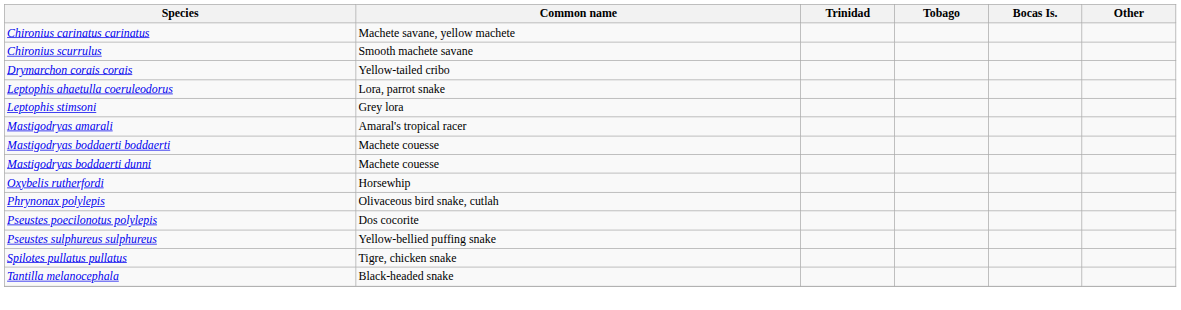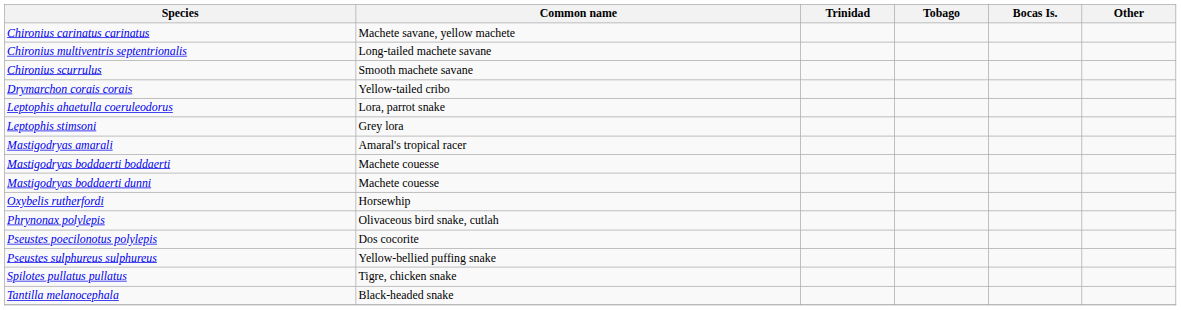 <table width=100% class="wikitable">
 <tr>
 <th scope="col" width=30%>Species</th>
 <th scope="col" width=38%>Common name</th>
 <th scope="col" width=8%>Trinidad</th>
 <th scope="col" width=8%>Tobago</th>
 <th scope="col" width=8%>Bocas Is.</th>
 <th scope="col" width=8%>Other</th>
 </tr>
 <tr>
 <td><em><a href='#'>Chironius carinatus carinatus</a></em></td>
 <td>Machete savane, yellow machete</td>
+<td></td>
+<td></td>
+<td></td>
+<td></td>
+</tr>
+<tr>
+<td><em><a href='#'>Chironius multiventris septentrionalis</a></em></td>
+<td>Long-tailed machete savane</td>
 <td></td>
 <td></td>
 <td></td>
 <td></td>
 </tr>
 <tr>
 <td><em><a href='#'>Chironius scurrulus</a></em></td>
 <td>Smooth machete savane</td>
 <td></td>
 <td></td>
 <td></td>
 <td></td>
 </tr>
 <tr>
 <td><em><a href='#'>Drymarchon corais corais</a></em></td>
 <td>Yellow-tailed cribo</td>
 <td></td>
 <td></td>
 <td></td>
 <td></td>
 </tr>
 <tr>
 <td><em><a href='#'>Leptophis ahaetulla coeruleodorus</a></em></td>
 <td>Lora, parrot snake</td>
 <td></td>
 <td></td>
 <td></td>
 <td></td>
 </tr>
 <tr>
 <td><em><a href='#'>Leptophis stimsoni</a></em></td>
 <td>Grey lora</td>
 <td></td>
 <td></td>
 <td></td>
 <td></td>
 </tr>
 <tr>
 <td><em><a href='#'>Mastigodryas amarali</a></em></td>
 <td>Amaral's tropical racer</td>
 <td></td>
 <td></td>
 <td></td>
 <td></td>
 </tr>
 <tr>
 <td><em><a href='#'>Mastigodryas boddaerti boddaerti</a></em></td>
 <td>Machete couesse</td>
 <td></td>
 <td></td>
 <td></td>
 <td></td>
 </tr>
 <tr>
 <td><em><a href='#'>Mastigodryas boddaerti dunni</a></em></td>
 <td>Machete couesse</td>
 <td></td>
 <td></td>
 <td></td>
 <td></td>
 </tr>
 <tr>
 <td><em><a href='#'>Oxybelis rutherfordi</a></em></td>
 <td>Horsewhip</td>
 <td></td>
 <td></td>
 <td></td>
 <td></td>
 </tr>
 <tr>
 <td><em><a href='#'>Phrynonax polylepis</a></em></td>
 <td>Olivaceous bird snake, cutlah</td>
 <td></td>
 <td></td>
 <td></td>
 <td></td>
 </tr>
 <tr>
 <td><em><a href='#'>Pseustes poecilonotus polylepis</a></em></td>
 <td>Dos cocorite</td>
 <td></td>
 <td></td>
 <td></td>
 <td></td>
 </tr>
 <tr>
 <td><em><a href='#'>Pseustes sulphureus sulphureus</a></em></td>
 <td>Yellow-bellied puffing snake</td>
 <td></td>
 <td></td>
 <td></td>
 <td></td>
 </tr>
 <tr>
 <td><em><a href='#'>Spilotes pullatus pullatus</a></em></td>
 <td>Tigre, chicken snake</td>
 <td></td>
 <td></td>
 <td></td>
 <td></td>
 </tr>
 <tr>
 <td><em><a href='#'>Tantilla melanocephala</a></em></td>
 <td>Black-headed snake</td>
 <td></td>
 <td></td>
 <td></td>
 <td></td>
 </tr>
 <tr>
 </tr>
 </table>
